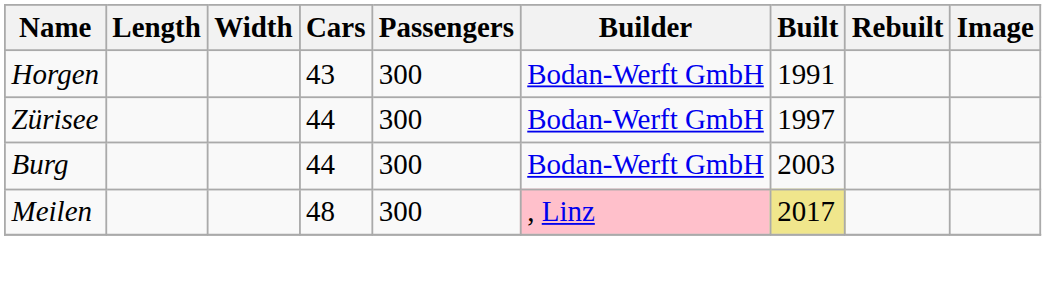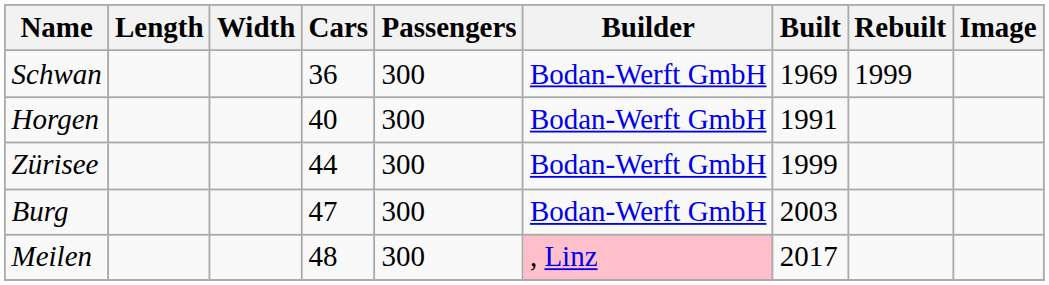 <table class="wikitable sortable">
 <tr>
 <th>Name</th>
 <th>Length</th>
 <th>Width</th>
 <th>Cars</th>
 <th>Passengers</th>
 <th>Builder</th>
 <th>Built</th>
 <th>Rebuilt</th>
 <th>Image</th>
 </tr>
+<tr ->
+<td><em>Schwan</em></td>
+<td></td>
+<td></td>
+<td>36</td>
+<td>300</td>
+<td><a href='#'>Bodan-Werft GmbH</a></td>
+<td>1969</td>
+<td>1999</td>
+<td></td>
+</tr>
 <tr>
 <td><em>Horgen</em></td>
 <td></td>
 <td></td>
-<td>43</td>
+<td>40</td>
 <td>300</td>
 <td><a href='#'>Bodan-Werft GmbH</a></td>
 <td>1991</td>
 <td></td>
 <td></td>
 </tr>
 <tr>
 <td><em>Zürisee</em></td>
 <td></td>
 <td></td>
 <td>44</td>
 <td>300</td>
 <td><a href='#'>Bodan-Werft GmbH</a></td>
-<td>1997</td>
+<td>1999</td>
 <td></td>
 <td></td>
 </tr>
 <tr>
 <td><em>Burg</em></td>
 <td></td>
 <td></td>
-<td>44</td>
+<td>47</td>
 <td>300</td>
 <td><a href='#'>Bodan-Werft GmbH</a></td>
 <td>2003</td>
 <td></td>
 <td></td>
 </tr>
 <tr>
 <td><em>Meilen</em></td>
 <td></td>
 <td></td>
 <td>48</td>
 <td>300</td>
 <td style="background: pink;">, <a href='#'>Linz</a></td>
-<td style="background: khaki;">2017</td>
+<td>2017</td>
 <td></td>
 <td></td>
 </tr>
 <tr>
 </tr>
 </table>
